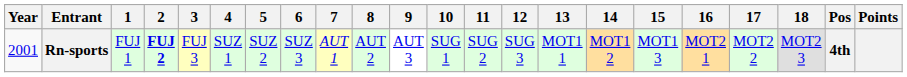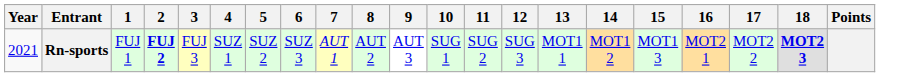 <table class="wikitable" style="text-align:center; font-size:85%">
 <tr>
 <th>Year</th>
 <th>Entrant</th>
 <th>1</th>
 <th>2</th>
 <th>3</th>
 <th>4</th>
 <th>5</th>
 <th>6</th>
 <th>7</th>
 <th>8</th>
 <th>9</th>
 <th>10</th>
 <th>11</th>
 <th>12</th>
 <th>13</th>
 <th>14</th>
 <th>15</th>
 <th>16</th>
 <th>17</th>
 <th>18</th>
-<th>Pos</th>
 <th>Points</th>
 </tr>
 <tr>
-<td><a href='#'>2001</a></td>
+<td><a href='#'>2021</a></td>
 <th nowrap>Rn-sports</th>
 <td style="background:#DFFFDF;"><a href='#'>FUJ<br>1</a><br></td>
 <td style="background:#DFFFDF;"><strong><a href='#'>FUJ<br>2</a><br></strong></td>
 <td style="background:#FFFFBF;"><a href='#'>FUJ<br>3</a><br></td>
 <td style="background:#DFFFDF;"><a href='#'>SUZ<br>1</a><br></td>
 <td style="background:#DFFFDF;"><a href='#'>SUZ<br>2</a><br></td>
 <td style="background:#DFFFDF;"><a href='#'>SUZ<br>3</a><br></td>
 <td style="background:#FFFFBF;"><em><a href='#'>AUT<br>1</a></em><br></td>
 <td style="background:#DFFFDF;"><a href='#'>AUT<br>2</a><br></td>
 <td style="background:#FFFFFF;"><a href='#'>AUT<br>3</a><br></td>
 <td style="background:#DFFFDF;"><a href='#'>SUG<br>1</a><br></td>
 <td style="background:#DFFFDF;"><a href='#'>SUG<br>2</a><br></td>
 <td style="background:#DFFFDF;"><a href='#'>SUG<br>3</a><br></td>
 <td style="background:#DFFFDF;"><a href='#'>MOT1<br>1</a><br></td>
 <td style="background:#FFDF9F;"><a href='#'>MOT1<br>2</a><br></td>
 <td style="background:#DFFFDF;"><a href='#'>MOT1<br>3</a><br></td>
 <td style="background:#FFDF9F;"><a href='#'>MOT2<br>1</a><br></td>
 <td style="background:#DFFFDF;"><a href='#'>MOT2<br>2</a><br></td>
-<td style="background:#DFDFDF;"><a href='#'>MOT2<br>3</a><br></td>
-<th>4th</th>
+<td style="background:#DFDFDF;"><strong><a href='#'>MOT2<br>3</a><br></strong></td>
 <th></th>
 </tr>
 </table>
